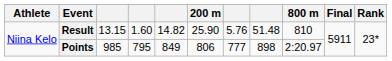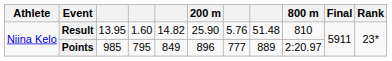 <table class="wikitable" style="font-size:90%">
 <tr>
 <th>Athlete</th>
 <th>Event</th>
 <th></th>
 <th></th>
 <th></th>
 <th>200 m</th>
 <th></th>
 <th></th>
 <th>800 m</th>
 <th>Final</th>
 <th>Rank</th>
 </tr>
 <tr align=center>
 <td rowspan=2 align=left><a href='#'>Niina Kelo</a></td>
 <th style="font-size:95%">Result</th>
-<td>13.15</td>
+<td>13.95</td>
 <td>1.60</td>
 <td>14.82</td>
 <td>25.90</td>
 <td>5.76</td>
 <td>51.48</td>
 <td>810</td>
 <td rowspan=2>5911</td>
 <td rowspan=2>23*</td>
 </tr>
 <tr align=center>
 <th style="font-size:95%">Points</th>
 <td>985</td>
 <td>795</td>
 <td>849</td>
-<td>806</td>
+<td>896</td>
 <td>777</td>
-<td>898</td>
+<td>889</td>
 <td>2:20.97</td>
 </tr>
 </table>
